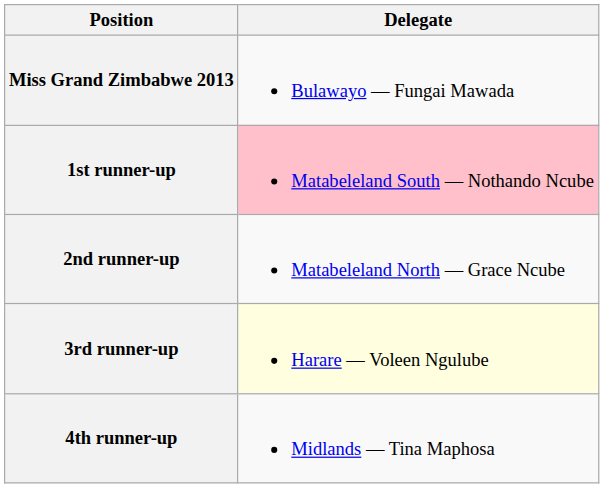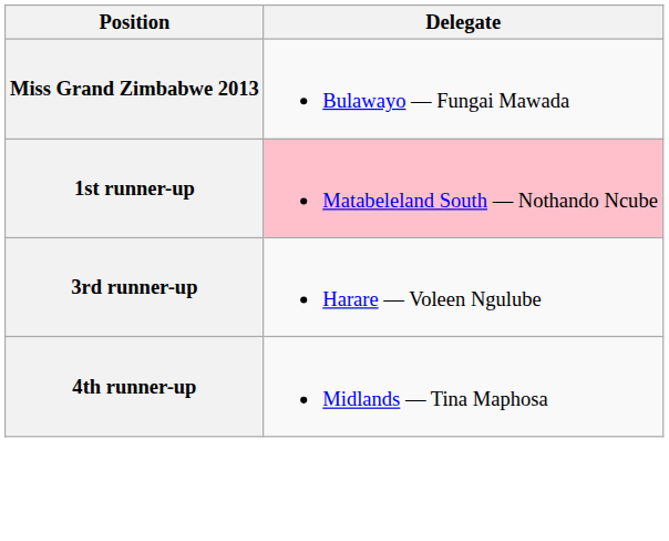 <table class="wikitable" style="font-size: 95%";>
 <tr>
 <th>Position</th>
 <th>Delegate</th>
 </tr>
 <tr>
 <th>Miss Grand Zimbabwe 2013</th>
 <td><br><ul><li><a href='#'>Bulawayo</a> — Fungai Mawada</li></ul></td>
 </tr>
 <tr>
 <th>1st runner-up</th>
 <td style="background: pink;"><br><ul><li><a href='#'>Matabeleland South</a> — Nothando Ncube</li></ul></td>
 </tr>
 <tr>
-<th>2nd runner-up</th>
-<td><br><ul><li><a href='#'>Matabeleland North</a> — Grace Ncube</li></ul></td>
-</tr>
-<tr>
 <th>3rd runner-up</th>
-<td style="background: lightyellow;"><br><ul><li><a href='#'>Harare</a> — Voleen Ngulube</li></ul></td>
+<td><br><ul><li><a href='#'>Harare</a> — Voleen Ngulube</li></ul></td>
 </tr>
 <tr>
 <th>4th runner-up</th>
 <td><br><ul><li><a href='#'>Midlands</a> — Tina Maphosa</li></ul></td>
 </tr>
 </table>
